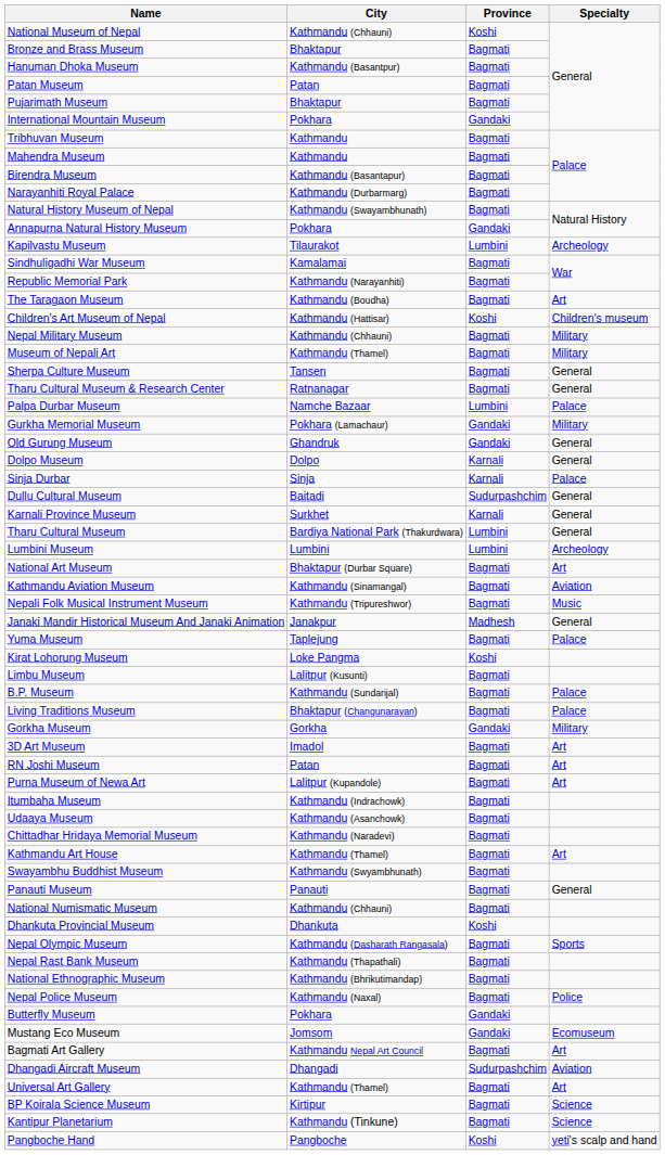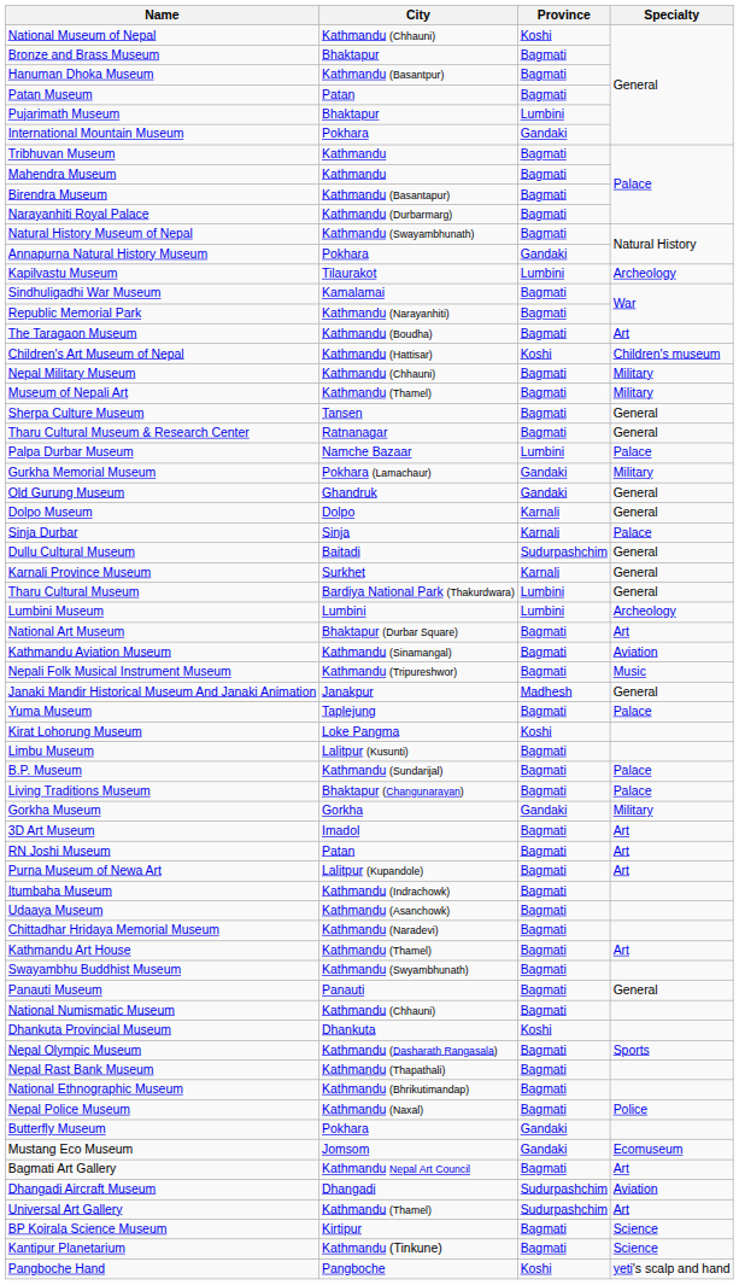 <table class="wikitable sortable">
 <tr>
 <th>Name</th>
 <th>City</th>
 <th>Province</th>
 <th>Specialty</th>
 </tr>
 <tr>
 <td><a href='#'>National Museum of Nepal</a></td>
 <td><a href='#'>Kathmandu</a> <small>(Chhauni)</small></td>
 <td><a href='#'>Koshi</a></td>
 <td rowspan=6>General</td>
 </tr>
 <tr>
 <td><a href='#'>Bronze and Brass Museum</a></td>
 <td><a href='#'>Bhaktapur</a></td>
 <td><a href='#'>Bagmati</a></td>
 </tr>
 <tr>
 <td><a href='#'>Hanuman Dhoka Museum</a></td>
 <td><a href='#'>Kathmandu</a> <small> (Basantpur) </small></td>
 <td><a href='#'>Bagmati</a></td>
 </tr>
 <tr>
 <td><a href='#'>Patan Museum</a></td>
 <td><a href='#'>Patan</a></td>
 <td><a href='#'>Bagmati</a></td>
 </tr>
 <tr>
 <td><a href='#'>Pujarimath Museum</a></td>
 <td><a href='#'>Bhaktapur</a></td>
-<td><a href='#'>Bagmati</a></td>
+<td><a href='#'>Lumbini</a></td>
 </tr>
 <tr>
 <td><a href='#'>International Mountain Museum</a></td>
 <td><a href='#'>Pokhara</a></td>
 <td><a href='#'>Gandaki</a></td>
 </tr>
 <tr>
 <td><a href='#'>Tribhuvan Museum</a></td>
 <td><a href='#'>Kathmandu</a></td>
 <td><a href='#'>Bagmati</a></td>
 <td rowspan=4><a href='#'>Palace</a></td>
 </tr>
 <tr>
 <td><a href='#'>Mahendra Museum</a></td>
 <td><a href='#'>Kathmandu</a></td>
 <td><a href='#'>Bagmati</a></td>
 </tr>
 <tr>
 <td><a href='#'>Birendra Museum</a></td>
 <td><a href='#'>Kathmandu</a> <small>(Basantapur) </small></td>
 <td><a href='#'>Bagmati</a></td>
 </tr>
 <tr>
 <td><a href='#'>Narayanhiti Royal Palace</a></td>
 <td><a href='#'>Kathmandu</a> <small>(Durbarmarg) </small></td>
 <td><a href='#'>Bagmati</a></td>
 </tr>
 <tr>
 <td><a href='#'>Natural History Museum of Nepal</a></td>
 <td><a href='#'>Kathmandu</a> <small>(Swayambhunath)</small></td>
 <td><a href='#'>Bagmati</a></td>
 <td rowspan=2>Natural History</td>
 </tr>
 <tr>
 <td><a href='#'>Annapurna Natural History Museum</a></td>
 <td><a href='#'>Pokhara</a></td>
 <td><a href='#'>Gandaki</a></td>
 </tr>
 <tr>
 <td><a href='#'>Kapilvastu Museum</a></td>
 <td><a href='#'>Tilaurakot</a></td>
 <td><a href='#'>Lumbini</a></td>
 <td><a href='#'>Archeology</a></td>
 </tr>
 <tr>
 <td><a href='#'>Sindhuligadhi War Museum</a></td>
 <td><a href='#'>Kamalamai</a></td>
 <td><a href='#'>Bagmati</a></td>
 <td rowspan=2><a href='#'>War</a></td>
 </tr>
 <tr>
 <td><a href='#'>Republic Memorial Park</a></td>
 <td><a href='#'>Kathmandu</a> <small>(Narayanhiti) </small></td>
 <td><a href='#'>Bagmati</a></td>
 </tr>
 <tr>
 <td><a href='#'>The Taragaon Museum</a></td>
 <td><a href='#'>Kathmandu</a> <small>(Boudha) </small></td>
 <td><a href='#'>Bagmati</a></td>
 <td><a href='#'>Art</a></td>
 </tr>
 <tr>
 <td><a href='#'>Children's Art Museum of Nepal</a></td>
 <td><a href='#'>Kathmandu</a> <small>(Hattisar)</small></td>
 <td><a href='#'>Koshi</a></td>
 <td><a href='#'>Children's museum</a></td>
 </tr>
 <tr>
 <td><a href='#'>Nepal Military Museum</a></td>
 <td><a href='#'>Kathmandu</a> <small>(Chhauni)</small></td>
 <td><a href='#'>Bagmati</a></td>
 <td><a href='#'>Military</a></td>
 </tr>
 <tr>
 <td><a href='#'>Museum of Nepali Art</a></td>
 <td><a href='#'>Kathmandu</a> <small>(Thamel)</small></td>
 <td><a href='#'>Bagmati</a></td>
 <td><a href='#'>Military</a></td>
 </tr>
 <tr>
 <td><a href='#'>Sherpa Culture Museum</a></td>
 <td><a href='#'>Tansen</a></td>
 <td><a href='#'>Bagmati</a></td>
 <td>General</td>
 </tr>
 <tr>
 <td><a href='#'>Tharu Cultural Museum & Research Center </a></td>
 <td><a href='#'>Ratnanagar</a></td>
 <td><a href='#'>Bagmati</a></td>
 <td>General</td>
 </tr>
 <tr>
 <td><a href='#'>Palpa Durbar Museum</a></td>
 <td><a href='#'>Namche Bazaar</a></td>
 <td><a href='#'>Lumbini</a></td>
 <td><a href='#'>Palace</a></td>
 </tr>
 <tr>
 <td><a href='#'>Gurkha Memorial Museum</a></td>
 <td><a href='#'>Pokhara</a> <small>(Lamachaur)</small></td>
 <td><a href='#'>Gandaki</a></td>
 <td><a href='#'>Military</a></td>
 </tr>
 <tr>
 <td><a href='#'>Old Gurung Museum</a></td>
 <td><a href='#'>Ghandruk</a></td>
 <td><a href='#'>Gandaki</a></td>
 <td>General</td>
 </tr>
 <tr>
 <td><a href='#'>Dolpo Museum</a></td>
 <td><a href='#'>Dolpo</a></td>
 <td><a href='#'>Karnali</a></td>
 <td>General</td>
 </tr>
 <tr>
 <td><a href='#'>Sinja Durbar</a></td>
 <td><a href='#'>Sinja</a></td>
 <td><a href='#'>Karnali</a></td>
 <td><a href='#'>Palace</a></td>
 </tr>
 <tr>
 <td><a href='#'>Dullu Cultural Museum</a></td>
 <td><a href='#'>Baitadi</a></td>
 <td><a href='#'>Sudurpashchim</a></td>
 <td>General</td>
 </tr>
 <tr>
 <td><a href='#'>Karnali Province Museum</a></td>
 <td><a href='#'>Surkhet</a></td>
 <td><a href='#'>Karnali</a></td>
 <td>General</td>
 </tr>
 <tr>
 <td><a href='#'>Tharu Cultural Museum</a></td>
 <td><a href='#'>Bardiya National Park</a> <small>(Thakurdwara)</small></td>
 <td><a href='#'>Lumbini</a></td>
 <td>General</td>
 </tr>
 <tr>
 <td><a href='#'>Lumbini Museum</a></td>
 <td><a href='#'>Lumbini</a></td>
 <td><a href='#'>Lumbini</a></td>
 <td><a href='#'>Archeology</a></td>
 </tr>
 <tr>
 <td><a href='#'>National Art Museum</a></td>
 <td><a href='#'>Bhaktapur</a> <small>(Durbar Square)</small></td>
 <td><a href='#'>Bagmati</a></td>
 <td><a href='#'>Art</a></td>
 </tr>
 <tr>
 <td><a href='#'>Kathmandu Aviation Museum</a></td>
 <td><a href='#'>Kathmandu</a> <small>(Sinamangal)</small></td>
 <td><a href='#'>Bagmati</a></td>
 <td><a href='#'>Aviation</a></td>
 </tr>
 <tr>
 <td><a href='#'>Nepali Folk Musical Instrument Museum</a></td>
 <td><a href='#'>Kathmandu</a> <small>(Tripureshwor)</small></td>
 <td><a href='#'>Bagmati</a></td>
 <td><a href='#'>Music</a></td>
 </tr>
 <tr>
 <td><a href='#'>Janaki Mandir Historical Museum And Janaki Animation</a></td>
 <td><a href='#'>Janakpur</a></td>
 <td><a href='#'>Madhesh</a></td>
 <td>General</td>
 </tr>
 <tr>
 <td><a href='#'>Yuma Museum</a></td>
 <td><a href='#'>Taplejung</a></td>
 <td><a href='#'>Bagmati</a></td>
 <td><a href='#'>Palace</a></td>
 </tr>
 <tr>
 <td><a href='#'>Kirat Lohorung Museum</a></td>
 <td><a href='#'>Loke Pangma</a></td>
 <td><a href='#'>Koshi</a></td>
 <td></td>
 </tr>
 <tr>
 <td><a href='#'>Limbu Museum</a></td>
 <td><a href='#'>Lalitpur</a> <small>(Kusunti)</small></td>
 <td><a href='#'>Bagmati</a></td>
 <td></td>
 </tr>
 <tr>
 <td><a href='#'>B.P. Museum</a></td>
 <td><a href='#'>Kathmandu</a> <small>(Sundarijal)</small></td>
 <td><a href='#'>Bagmati</a></td>
 <td><a href='#'>Palace</a></td>
 </tr>
 <tr>
 <td><a href='#'>Living Traditions Museum</a></td>
 <td><a href='#'>Bhaktapur</a> <small>(<a href='#'>Changunarayan</a>)</small></td>
 <td><a href='#'>Bagmati</a></td>
 <td><a href='#'>Palace</a></td>
 </tr>
 <tr>
 <td><a href='#'>Gorkha Museum</a></td>
 <td><a href='#'>Gorkha</a></td>
 <td><a href='#'>Gandaki</a></td>
 <td><a href='#'>Military</a></td>
 </tr>
 <tr>
 <td><a href='#'>3D Art Museum</a></td>
 <td><a href='#'>Imadol</a></td>
 <td><a href='#'>Bagmati</a></td>
 <td><a href='#'>Art</a></td>
 </tr>
 <tr>
 <td><a href='#'>RN Joshi Museum</a></td>
 <td><a href='#'>Patan</a></td>
 <td><a href='#'>Bagmati</a></td>
 <td><a href='#'>Art</a></td>
 </tr>
 <tr>
 <td><a href='#'>Purna Museum of Newa Art</a></td>
 <td><a href='#'>Lalitpur</a> <small>(Kupandole)</small></td>
 <td><a href='#'>Bagmati</a></td>
 <td><a href='#'>Art</a></td>
 </tr>
 <tr>
 <td><a href='#'>Itumbaha Museum</a></td>
 <td><a href='#'>Kathmandu</a> <small>(Indrachowk)</small></td>
 <td><a href='#'>Bagmati</a></td>
 <td></td>
 </tr>
 <tr>
 <td><a href='#'>Udaaya Museum </a></td>
 <td><a href='#'>Kathmandu</a> <small>(Asanchowk)</small></td>
 <td><a href='#'>Bagmati</a></td>
 <td></td>
 </tr>
 <tr>
 <td><a href='#'>Chittadhar Hridaya Memorial Museum</a></td>
 <td><a href='#'>Kathmandu</a> <small>(Naradevi)</small></td>
 <td><a href='#'>Bagmati</a></td>
 <td></td>
 </tr>
 <tr>
 <td><a href='#'>Kathmandu Art House</a></td>
 <td><a href='#'>Kathmandu</a> <small>(Thamel)</small></td>
 <td><a href='#'>Bagmati</a></td>
 <td><a href='#'>Art</a></td>
 </tr>
 <tr>
 <td><a href='#'>Swayambhu Buddhist Museum</a></td>
 <td><a href='#'>Kathmandu</a> <small>(Swyambhunath)</small></td>
 <td><a href='#'>Bagmati</a></td>
 <td></td>
 </tr>
 <tr>
 <td><a href='#'>Panauti Museum</a></td>
 <td><a href='#'>Panauti</a></td>
 <td><a href='#'>Bagmati</a></td>
 <td>General</td>
 </tr>
 <tr>
 <td><a href='#'>National Numismatic Museum</a></td>
 <td><a href='#'>Kathmandu</a> <small>(Chhauni)</small></td>
 <td><a href='#'>Bagmati</a></td>
 <td></td>
 </tr>
 <tr>
 <td><a href='#'>Dhankuta Provincial Museum</a></td>
 <td><a href='#'>Dhankuta</a></td>
 <td><a href='#'>Koshi</a></td>
 <td></td>
 </tr>
 <tr>
 <td><a href='#'>Nepal Olympic Museum</a></td>
 <td><a href='#'>Kathmandu</a> <small>(<a href='#'>Dasharath Rangasala</a>)</small></td>
 <td><a href='#'>Bagmati</a></td>
 <td><a href='#'>Sports</a></td>
 </tr>
 <tr>
 <td><a href='#'>Nepal Rast Bank Museum</a></td>
 <td><a href='#'>Kathmandu</a> <small>(Thapathali)</small></td>
 <td><a href='#'>Bagmati</a></td>
 <td></td>
 </tr>
 <tr>
 <td><a href='#'>National Ethnographic Museum</a></td>
 <td><a href='#'>Kathmandu</a> <small>(Bhrikutimandap)</small></td>
 <td><a href='#'>Bagmati</a></td>
 <td></td>
 </tr>
 <tr>
 <td><a href='#'>Nepal Police Museum</a></td>
 <td><a href='#'>Kathmandu</a> <small>(Naxal)</small></td>
 <td><a href='#'>Bagmati</a></td>
 <td><a href='#'>Police</a></td>
 </tr>
 <tr>
 <td><a href='#'>Butterfly Museum</a></td>
 <td><a href='#'>Pokhara</a></td>
 <td><a href='#'>Gandaki</a></td>
 <td></td>
 </tr>
 <tr>
 <td>Mustang Eco Museum</td>
 <td><a href='#'>Jomsom</a></td>
 <td><a href='#'>Gandaki</a></td>
 <td><a href='#'>Ecomuseum</a></td>
 </tr>
 <tr>
 <td>Bagmati Art Gallery</td>
 <td><a href='#'>Kathmandu</a> <small><a href='#'>Nepal Art Council</a></small></td>
 <td><a href='#'>Bagmati</a></td>
 <td><a href='#'>Art</a></td>
 </tr>
 <tr>
 <td><a href='#'>Dhangadi Aircraft Museum</a></td>
 <td><a href='#'>Dhangadi</a></td>
 <td><a href='#'>Sudurpashchim</a></td>
 <td><a href='#'>Aviation</a></td>
 </tr>
 <tr>
 <td><a href='#'>Universal Art Gallery</a></td>
 <td><a href='#'>Kathmandu</a> <small>(Thamel)</small></td>
-<td><a href='#'>Bagmati</a></td>
+<td><a href='#'>Sudurpashchim</a></td>
 <td><a href='#'>Art</a></td>
 </tr>
 <tr>
 <td><a href='#'>BP Koirala Science Museum</a></td>
 <td><a href='#'>Kirtipur</a></td>
 <td><a href='#'>Bagmati</a></td>
 <td><a href='#'>Science</a></td>
 </tr>
 <tr>
 <td><a href='#'>Kantipur Planetarium</a></td>
 <td><a href='#'>Kathmandu</a> (Tinkune)</td>
 <td><a href='#'>Bagmati</a></td>
 <td><a href='#'>Science</a></td>
 </tr>
 <tr>
 <td><a href='#'>Pangboche Hand</a></td>
 <td><a href='#'>Pangboche</a></td>
 <td><a href='#'>Koshi</a></td>
 <td><a href='#'>yeti</a>'s scalp and hand</td>
 </tr>
 </table>
